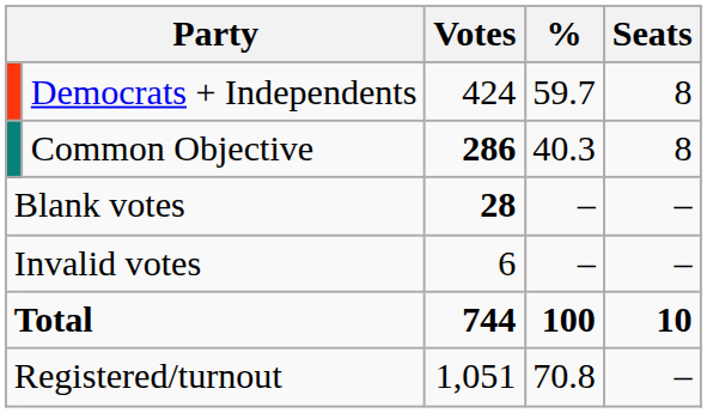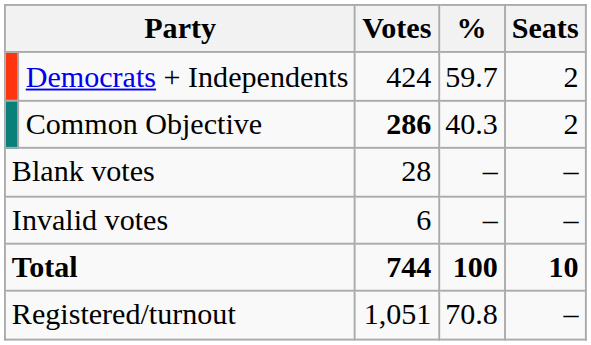 <table class=wikitable style=text-align:right>
 <tr>
 <th colspan="2">Party</th>
 <th>Votes</th>
 <th>%</th>
 <th>Seats</th>
 </tr>
 <tr>
 <td bgcolor="#FF350F"></td>
 <td align="left"><a href='#'>Democrats</a> + Independents</td>
 <td>424</td>
 <td>59.7</td>
-<td>8</td>
+<td>2</td>
 </tr>
 <tr>
 <td bgcolor="#09807a"></td>
 <td align="left">Common Objective</td>
 <td><strong>286</strong></td>
 <td>40.3</td>
-<td>8</td>
+<td>2</td>
 </tr>
 <tr>
 <td colspan=2 align=left>Blank votes</td>
-<td><strong>28</strong></td>
+<td>28</td>
 <td>–</td>
 <td>–</td>
 </tr>
 <tr>
 <td colspan=2 align=left>Invalid votes</td>
 <td>6</td>
 <td>–</td>
 <td>–</td>
 </tr>
 <tr>
 <td colspan=2 align=left><strong>Total</strong></td>
 <td><strong>744</strong></td>
 <td><strong>100</strong></td>
 <td><strong>10</strong></td>
 </tr>
 <tr>
 <td colspan=2 align=left>Registered/turnout</td>
 <td>1,051</td>
 <td>70.8</td>
 <td>–</td>
 </tr>
 </table>
